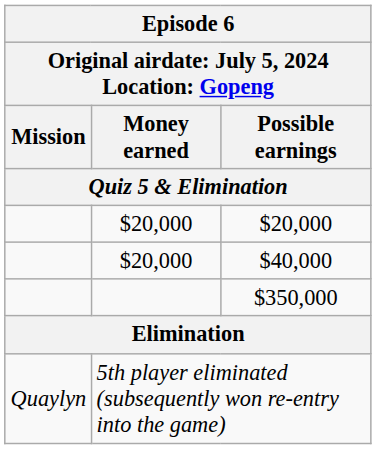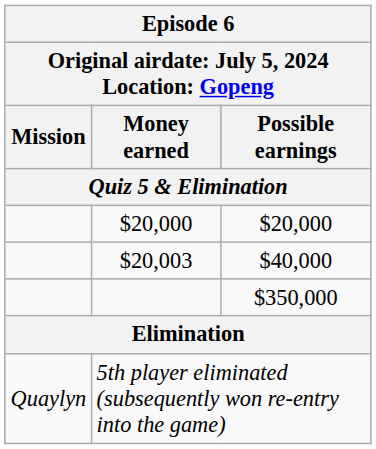 <table class="wikitable" style="font-size: 95%; margin: 10px" align="right" width="40%">
 <tr>
 <th colspan=3>Episode 6</th>
 </tr>
 <tr>
 <th colspan=3>Original airdate: July 5, 2024<br>Location: <a href='#'>Gopeng</a></th>
 </tr>
 <tr>
 <th>Mission</th>
 <th>Money earned</th>
 <th>Possible earnings</th>
 </tr>
 <tr>
 <th colspan=3><em>Quiz 5 & Elimination</em></th>
 </tr>
 <tr>
 <td></td>
 <td align="center">$20,000</td>
 <td align="center">$20,000</td>
 </tr>
 <tr>
 <td></td>
-<td align="center">$20,000</td>
+<td align="center">$20,003</td>
 <td align="center">$40,000</td>
 </tr>
 <tr>
 <td><strong></strong></td>
 <td align="center"><strong></strong></td>
 <td align="center">$350,000</td>
 </tr>
 <tr>
 <th colspan=3>Elimination</th>
 </tr>
 <tr>
 <td><em>Quaylyn</em></td>
 <td colspan=2><em>5th player eliminated (subsequently won re-entry into the game)</em></td>
 </tr>
 </table>
